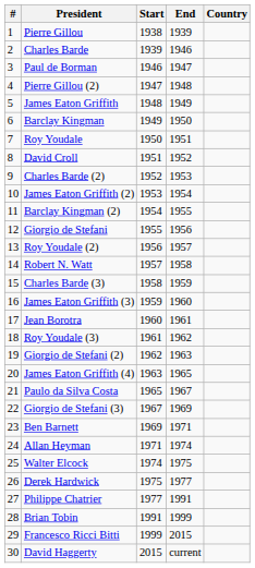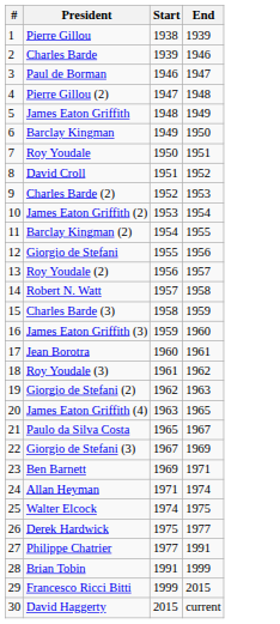 <table class=wikitable>
 <tr>
 <th>#</th>
 <th>President</th>
 <th>Start</th>
 <th>End</th>
-<th>Country</th>
 </tr>
 <tr>
 <td>1</td>
 <td><a href='#'>Pierre Gillou</a></td>
 <td>1938</td>
 <td>1939</td>
-<td></td>
 </tr>
 <tr>
 <td>2</td>
 <td><a href='#'>Charles Barde</a></td>
 <td>1939</td>
 <td>1946</td>
-<td></td>
 </tr>
 <tr>
 <td>3</td>
 <td><a href='#'>Paul de Borman</a></td>
 <td>1946</td>
 <td>1947</td>
-<td></td>
 </tr>
 <tr>
 <td>4</td>
 <td><a href='#'>Pierre Gillou</a> (2)</td>
 <td>1947</td>
 <td>1948</td>
-<td></td>
 </tr>
 <tr>
 <td>5</td>
 <td><a href='#'>James Eaton Griffith</a></td>
 <td>1948</td>
 <td>1949</td>
-<td></td>
 </tr>
 <tr>
 <td>6</td>
 <td><a href='#'>Barclay Kingman</a></td>
 <td>1949</td>
 <td>1950</td>
-<td></td>
 </tr>
 <tr>
 <td>7</td>
 <td><a href='#'>Roy Youdale</a></td>
 <td>1950</td>
 <td>1951</td>
-<td></td>
 </tr>
 <tr>
 <td>8</td>
 <td><a href='#'>David Croll</a></td>
 <td>1951</td>
 <td>1952</td>
-<td></td>
 </tr>
 <tr>
 <td>9</td>
 <td><a href='#'>Charles Barde</a> (2)</td>
 <td>1952</td>
 <td>1953</td>
-<td></td>
 </tr>
 <tr>
 <td>10</td>
 <td><a href='#'>James Eaton Griffith</a> (2)</td>
 <td>1953</td>
 <td>1954</td>
-<td></td>
 </tr>
 <tr>
 <td>11</td>
 <td><a href='#'>Barclay Kingman</a> (2)</td>
 <td>1954</td>
 <td>1955</td>
-<td></td>
 </tr>
 <tr>
 <td>12</td>
 <td><a href='#'>Giorgio de Stefani</a></td>
 <td>1955</td>
 <td>1956</td>
-<td></td>
 </tr>
 <tr>
 <td>13</td>
 <td><a href='#'>Roy Youdale</a> (2)</td>
 <td>1956</td>
 <td>1957</td>
-<td></td>
 </tr>
 <tr>
 <td>14</td>
 <td><a href='#'>Robert N. Watt</a></td>
 <td>1957</td>
 <td>1958</td>
-<td></td>
 </tr>
 <tr>
 <td>15</td>
 <td><a href='#'>Charles Barde</a> (3)</td>
 <td>1958</td>
 <td>1959</td>
-<td></td>
 </tr>
 <tr>
 <td>16</td>
 <td><a href='#'>James Eaton Griffith</a> (3)</td>
 <td>1959</td>
 <td>1960</td>
-<td></td>
 </tr>
 <tr>
 <td>17</td>
 <td><a href='#'>Jean Borotra</a></td>
 <td>1960</td>
 <td>1961</td>
-<td></td>
 </tr>
 <tr>
 <td>18</td>
 <td><a href='#'>Roy Youdale</a> (3)</td>
 <td>1961</td>
 <td>1962</td>
-<td></td>
 </tr>
 <tr>
 <td>19</td>
 <td><a href='#'>Giorgio de Stefani</a> (2)</td>
 <td>1962</td>
 <td>1963</td>
-<td></td>
 </tr>
 <tr>
 <td>20</td>
 <td><a href='#'>James Eaton Griffith</a> (4)</td>
 <td>1963</td>
 <td>1965</td>
-<td></td>
 </tr>
 <tr>
 <td>21</td>
 <td><a href='#'>Paulo da Silva Costa</a></td>
 <td>1965</td>
 <td>1967</td>
-<td></td>
 </tr>
 <tr>
 <td>22</td>
 <td><a href='#'>Giorgio de Stefani</a> (3)</td>
 <td>1967</td>
 <td>1969</td>
-<td></td>
 </tr>
 <tr>
 <td>23</td>
 <td><a href='#'>Ben Barnett</a></td>
 <td>1969</td>
 <td>1971</td>
-<td></td>
 </tr>
 <tr>
 <td>24</td>
 <td><a href='#'>Allan Heyman</a></td>
 <td>1971</td>
 <td>1974</td>
-<td></td>
 </tr>
 <tr>
 <td>25</td>
 <td><a href='#'>Walter Elcock</a></td>
 <td>1974</td>
 <td>1975</td>
-<td></td>
 </tr>
 <tr>
 <td>26</td>
 <td><a href='#'>Derek Hardwick</a></td>
 <td>1975</td>
 <td>1977</td>
-<td></td>
 </tr>
 <tr>
 <td>27</td>
 <td><a href='#'>Philippe Chatrier</a></td>
 <td>1977</td>
 <td>1991</td>
-<td></td>
 </tr>
 <tr>
 <td>28</td>
 <td><a href='#'>Brian Tobin</a></td>
 <td>1991</td>
 <td>1999</td>
-<td></td>
 </tr>
 <tr>
 <td>29</td>
 <td><a href='#'>Francesco Ricci Bitti</a></td>
 <td>1999</td>
 <td>2015</td>
-<td></td>
 </tr>
 <tr>
 <td>30</td>
 <td><a href='#'>David Haggerty</a></td>
 <td>2015</td>
 <td>current</td>
-<td></td>
 </tr>
 </table>
